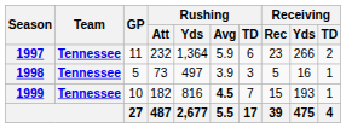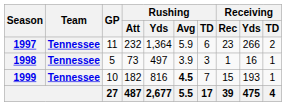 <table class="wikitable" style="text-align:center;">
 <tr>
 <th rowspan="2">Season</th>
 <th rowspan="2">Team</th>
 <th rowspan="2">GP</th>
 <th colspan="4">Rushing</th>
 <th colspan="3">Receiving</th>
 </tr>
 <tr>
 <th>Att</th>
 <th>Yds</th>
 <th>Avg</th>
 <th>TD</th>
 <th>Rec</th>
 <th>Yds</th>
 <th>TD</th>
 </tr>
 <tr>
 <th><a href='#'>1997</a></th>
 <th><a href='#'>Tennessee</a></th>
 <td>11</td>
 <td>232</td>
 <td>1,364</td>
 <td>5.9</td>
 <td>6</td>
 <td>23</td>
 <td>266</td>
 <td>2</td>
 </tr>
 <tr>
 <th><a href='#'>1998</a></th>
 <th><a href='#'>Tennessee</a></th>
 <td>5</td>
 <td>73</td>
 <td>497</td>
 <td>3.9</td>
 <td>3</td>
-<td>5</td>
+<td>1</td>
 <td>16</td>
 <td>1</td>
 </tr>
 <tr>
 <th><a href='#'>1999</a></th>
 <th><a href='#'>Tennessee</a></th>
 <td>10</td>
 <td>182</td>
 <td>816</td>
 <td><strong>4.5</strong></td>
 <td>7</td>
 <td>15</td>
 <td>193</td>
 <td>1</td>
 </tr>
 <tr>
 <th colspan="2"></th>
 <th>27</th>
 <th>487</th>
 <th>2,677</th>
 <th>5.5</th>
 <th>17</th>
 <th>39</th>
 <th>475</th>
 <th>4</th>
 </tr>
 </table>
